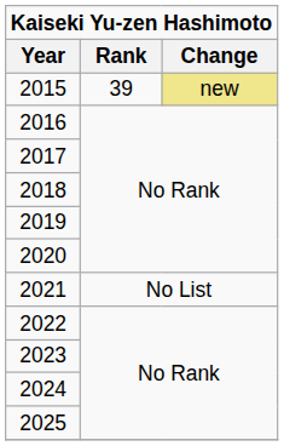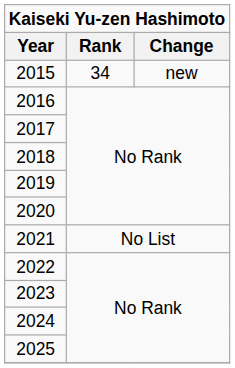 <table class="wikitable" style="font-size: 90%; text-align: center;">
 <tr>
 <td colspan="3"><strong>Kaiseki Yu-zen Hashimoto</strong></td>
 </tr>
 <tr>
 <th>Year</th>
 <th>Rank</th>
 <th>Change</th>
 </tr>
 <tr>
 <td>2015</td>
-<td>39</td>
-<td style="background: khaki;">new</td>
+<td>34</td>
+<td>new</td>
 </tr>
 <tr>
 <td>2016</td>
 <td colspan="2" rowspan="5"> No Rank</td>
 </tr>
 <tr>
 <td>2017</td>
 </tr>
 <tr>
 <td>2018</td>
 </tr>
 <tr>
 <td>2019</td>
 </tr>
 <tr>
 <td>2020</td>
 </tr>
 <tr>
 <td>2021</td>
 <td colspan="2">No List</td>
 </tr>
 <tr>
 <td>2022</td>
 <td colspan="2" rowspan="4"> No Rank</td>
 </tr>
 <tr>
 <td>2023</td>
 </tr>
 <tr>
 <td>2024</td>
 </tr>
 <tr>
 <td>2025</td>
 </tr>
 <tr>
 </tr>
 </table>
